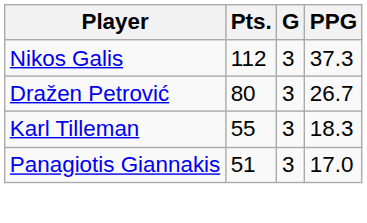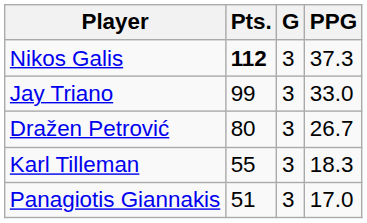 <table class="sortable wikitable" style="text-align:left">
 <tr>
 <th scope="col">Player</th>
 <th scope="col">Pts.</th>
 <th scope="col">G</th>
 <th scope="col">PPG</th>
 </tr>
 <tr>
 <td> <a href='#'>Nikos Galis </a></td>
-<td>112</td>
+<td><strong>112</strong></td>
 <td>3</td>
 <td>37.3</td>
+</tr>
+<tr>
+<td> <a href='#'>Jay Triano </a></td>
+<td>99</td>
+<td>3</td>
+<td>33.0</td>
 </tr>
 <tr>
 <td> <a href='#'>Dražen Petrović </a></td>
 <td>80</td>
 <td>3</td>
 <td>26.7</td>
 </tr>
 <tr>
 <td> <a href='#'>Karl Tilleman</a></td>
 <td>55</td>
 <td>3</td>
 <td>18.3</td>
 </tr>
 <tr>
 <td> <a href='#'>Panagiotis Giannakis</a></td>
 <td>51</td>
 <td>3</td>
 <td>17.0</td>
 </tr>
 </table>
